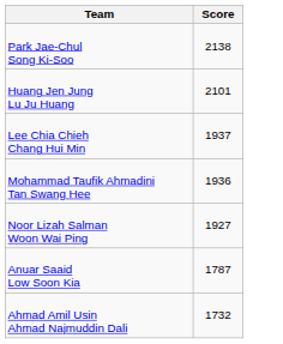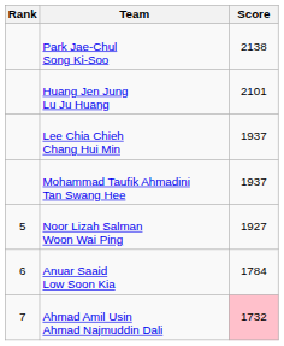 <table class=wikitable style="text-align:center">
 <tr>
+<th width=40>Rank</th>
 <th width=250>Team</th>
 <th width=60>Score</th>
 </tr>
 <tr>
+<td></td>
 <td align="left"><br><a href='#'>Park Jae-Chul</a><br><a href='#'>Song Ki-Soo</a></td>
 <td>2138</td>
 </tr>
 <tr>
+<td></td>
 <td align="left"><br><a href='#'>Huang Jen Jung</a><br><a href='#'>Lu Ju Huang</a></td>
 <td>2101</td>
 </tr>
 <tr>
+<td></td>
 <td align="left"><br><a href='#'>Lee Chia Chieh</a><br><a href='#'>Chang Hui Min</a></td>
 <td>1937</td>
 </tr>
 <tr>
+<td></td>
 <td align="left"><br><a href='#'>Mohammad Taufik Ahmadini</a><br><a href='#'>Tan Swang Hee</a></td>
-<td>1936</td>
+<td>1937</td>
 </tr>
 <tr>
+<td>5</td>
 <td align="left"><br><a href='#'>Noor Lizah Salman</a><br><a href='#'>Woon Wai Ping</a></td>
 <td>1927</td>
 </tr>
 <tr>
+<td>6</td>
 <td align="left"><br><a href='#'>Anuar Saaid</a><br><a href='#'>Low Soon Kia</a></td>
-<td>1787</td>
+<td>1784</td>
 </tr>
 <tr>
+<td>7</td>
 <td align="left"><br><a href='#'>Ahmad Amil Usin</a><br><a href='#'>Ahmad Najmuddin Dali</a></td>
-<td>1732</td>
+<td style="background: pink;">1732</td>
 </tr>
 </table>
